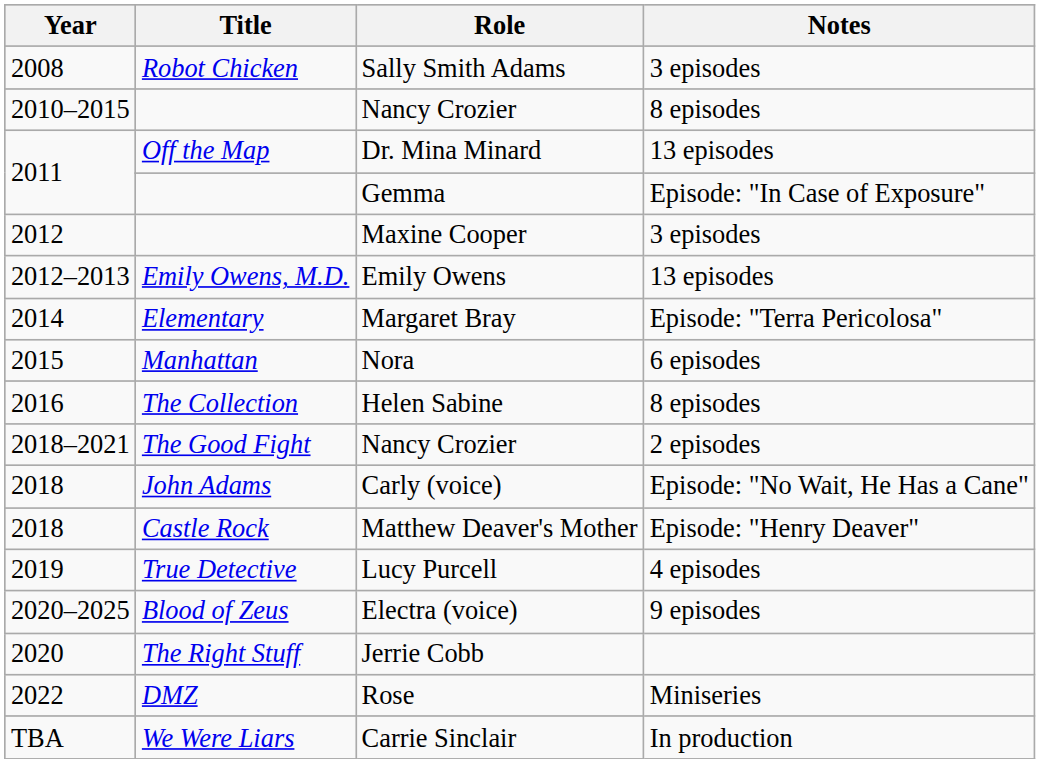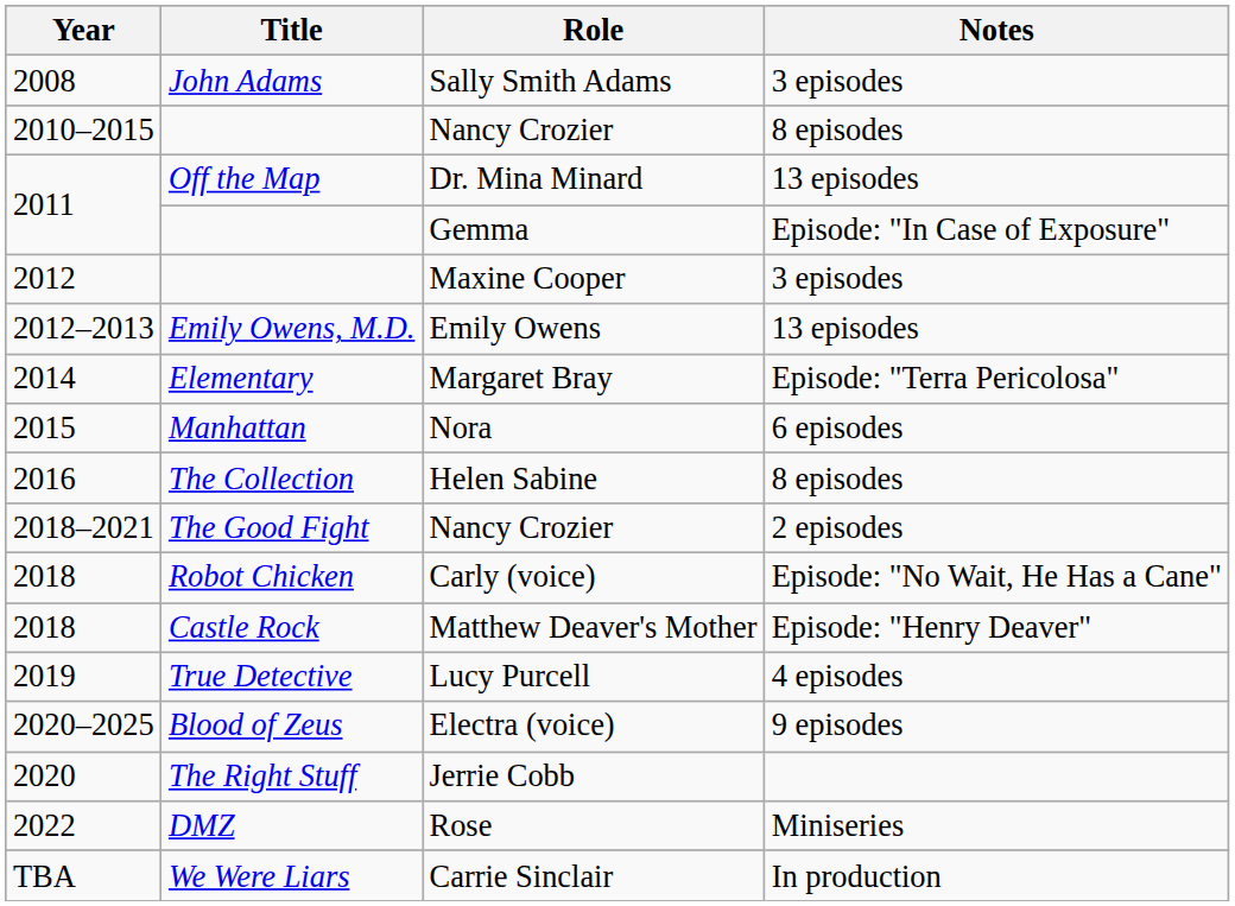 <table class="wikitable sortable">
 <tr>
 <th>Year</th>
 <th>Title</th>
 <th>Role</th>
 <th>Notes</th>
 </tr>
 <tr>
 <td>2008</td>
-<td><em><a href='#'>Robot Chicken</a></em></td>
+<td><em><a href='#'>John Adams</a></em></td>
 <td>Sally Smith Adams</td>
 <td>3 episodes</td>
 </tr>
 <tr>
 <td>2010–2015</td>
 <td><em></em></td>
 <td>Nancy Crozier</td>
 <td>8 episodes</td>
 </tr>
 <tr>
 <td rowspan="2">2011</td>
 <td><em><a href='#'>Off the Map</a></em></td>
 <td>Dr. Mina Minard</td>
 <td>13 episodes</td>
 </tr>
 <tr>
 <td><em></em></td>
 <td>Gemma</td>
 <td>Episode: "In Case of Exposure"</td>
 </tr>
 <tr>
 <td>2012</td>
 <td><em></em></td>
 <td>Maxine Cooper</td>
 <td>3 episodes</td>
 </tr>
 <tr>
 <td>2012–2013</td>
 <td><em><a href='#'>Emily Owens, M.D.</a></em></td>
 <td>Emily Owens</td>
 <td>13 episodes</td>
 </tr>
 <tr>
 <td>2014</td>
 <td><em><a href='#'>Elementary</a></em></td>
 <td>Margaret Bray</td>
 <td>Episode: "Terra Pericolosa"</td>
 </tr>
 <tr>
 <td>2015</td>
 <td><em><a href='#'>Manhattan</a></em></td>
 <td>Nora</td>
 <td>6 episodes</td>
 </tr>
 <tr>
 <td>2016</td>
 <td><em><a href='#'>The Collection</a></em></td>
 <td>Helen Sabine</td>
 <td>8 episodes</td>
 </tr>
 <tr>
 <td>2018–2021</td>
 <td><em><a href='#'>The Good Fight</a></em></td>
 <td>Nancy Crozier</td>
 <td>2 episodes</td>
 </tr>
 <tr>
 <td>2018</td>
-<td><em><a href='#'>John Adams</a></em></td>
+<td><em><a href='#'>Robot Chicken</a></em></td>
 <td>Carly (voice)</td>
 <td>Episode: "No Wait, He Has a Cane"</td>
 </tr>
 <tr>
 <td>2018</td>
 <td><em><a href='#'>Castle Rock</a></em></td>
 <td>Matthew Deaver's Mother</td>
 <td>Episode: "Henry Deaver"</td>
 </tr>
 <tr>
 <td>2019</td>
 <td><em><a href='#'>True Detective</a></em></td>
 <td>Lucy Purcell</td>
 <td>4 episodes</td>
 </tr>
 <tr>
 <td>2020–2025</td>
 <td><em><a href='#'>Blood of Zeus</a></em></td>
 <td>Electra (voice)</td>
 <td>9 episodes</td>
 </tr>
 <tr>
 <td>2020</td>
 <td><em><a href='#'>The Right Stuff</a></em></td>
 <td>Jerrie Cobb</td>
 <td></td>
 </tr>
 <tr>
 <td>2022</td>
 <td><em><a href='#'>DMZ</a></em></td>
 <td>Rose</td>
 <td>Miniseries</td>
 </tr>
 <tr>
 <td>TBA</td>
 <td><em><a href='#'>We Were Liars</a></em></td>
 <td>Carrie Sinclair</td>
 <td>In production</td>
 </tr>
 </table>
